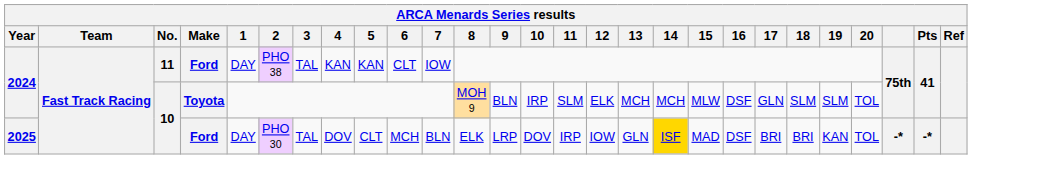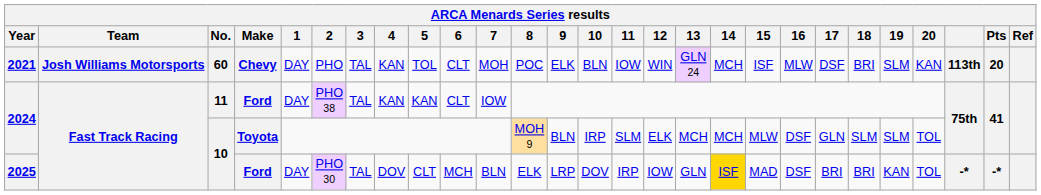 <table class="wikitable" style="text-align:center; font-size:75%">
 <tr>
 <th colspan=27><a href='#'>ARCA Menards Series</a> results</th>
 </tr>
 <tr>
 <th>Year</th>
 <th>Team</th>
 <th>No.</th>
 <th>Make</th>
 <th>1</th>
 <th>2</th>
 <th>3</th>
 <th>4</th>
 <th>5</th>
 <th>6</th>
 <th>7</th>
 <th>8</th>
 <th>9</th>
 <th>10</th>
 <th>11</th>
 <th>12</th>
 <th>13</th>
 <th>14</th>
 <th>15</th>
 <th>16</th>
 <th>17</th>
 <th>18</th>
 <th>19</th>
 <th>20</th>
 <th></th>
 <th>Pts</th>
 <th>Ref</th>
+</tr>
+<tr>
+<th><a href='#'>2021</a></th>
+<th><a href='#'>Josh Williams Motorsports</a></th>
+<th>60</th>
+<th><a href='#'>Chevy</a></th>
+<td><a href='#'>DAY</a></td>
+<td><a href='#'>PHO</a></td>
+<td><a href='#'>TAL</a></td>
+<td><a href='#'>KAN</a></td>
+<td><a href='#'>TOL</a></td>
+<td><a href='#'>CLT</a></td>
+<td><a href='#'>MOH</a></td>
+<td><a href='#'>POC</a></td>
+<td><a href='#'>ELK</a></td>
+<td><a href='#'>BLN</a></td>
+<td><a href='#'>IOW</a></td>
+<td><a href='#'>WIN</a></td>
+<td style="background:#EFCFFF;"><a href='#'>GLN</a><br><small>24</small></td>
+<td><a href='#'>MCH</a></td>
+<td><a href='#'>ISF</a></td>
+<td><a href='#'>MLW</a></td>
+<td><a href='#'>DSF</a></td>
+<td><a href='#'>BRI</a></td>
+<td><a href='#'>SLM</a></td>
+<td><a href='#'>KAN</a></td>
+<th>113th</th>
+<th>20</th>
+<th></th>
 </tr>
 <tr>
 <th rowspan=2><a href='#'>2024</a></th>
 <th rowspan=3><a href='#'>Fast Track Racing</a></th>
 <th>11</th>
 <th><a href='#'>Ford</a></th>
 <td><a href='#'>DAY</a></td>
 <td style="background:#EFCFFF;"><a href='#'>PHO</a><br><small>38</small></td>
 <td><a href='#'>TAL</a></td>
 <td><a href='#'>KAN</a></td>
 <td><a href='#'>KAN</a></td>
 <td><a href='#'>CLT</a></td>
 <td><a href='#'>IOW</a></td>
 <td colspan=13></td>
 <th rowspan=2>75th</th>
 <th rowspan=2>41</th>
 <th rowspan=2></th>
 </tr>
 <tr>
 <th rowspan=2>10</th>
 <th><a href='#'>Toyota</a></th>
 <td colspan=7></td>
 <td style="background:#FFDF9F;"><a href='#'>MOH</a><br><small>9</small></td>
 <td><a href='#'>BLN</a></td>
 <td><a href='#'>IRP</a></td>
 <td><a href='#'>SLM</a></td>
 <td><a href='#'>ELK</a></td>
 <td><a href='#'>MCH</a></td>
 <td><a href='#'>MCH</a></td>
 <td><a href='#'>MLW</a></td>
 <td><a href='#'>DSF</a></td>
 <td><a href='#'>GLN</a></td>
 <td><a href='#'>SLM</a></td>
 <td><a href='#'>SLM</a></td>
 <td><a href='#'>TOL</a></td>
 </tr>
 <tr>
 <th><a href='#'>2025</a></th>
 <th><a href='#'>Ford</a></th>
 <td><a href='#'>DAY</a></td>
 <td style="background:#EFCFFF;"><a href='#'>PHO</a><br><small>30</small></td>
 <td><a href='#'>TAL</a></td>
 <td><a href='#'>DOV</a></td>
 <td><a href='#'>CLT</a></td>
 <td><a href='#'>MCH</a></td>
 <td><a href='#'>BLN</a></td>
 <td><a href='#'>ELK</a></td>
 <td><a href='#'>LRP</a></td>
 <td><a href='#'>DOV</a></td>
 <td><a href='#'>IRP</a></td>
 <td><a href='#'>IOW</a></td>
 <td><a href='#'>GLN</a></td>
 <td style="background: gold;"><a href='#'>ISF</a></td>
 <td><a href='#'>MAD</a></td>
 <td><a href='#'>DSF</a></td>
 <td><a href='#'>BRI</a></td>
 <td><a href='#'>BRI</a></td>
 <td><a href='#'>KAN</a></td>
 <td><a href='#'>TOL</a></td>
 <th>-*</th>
 <th>-*</th>
 <th></th>
 </tr>
 </table>
